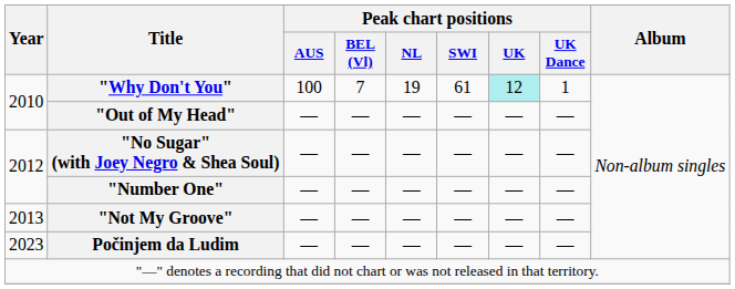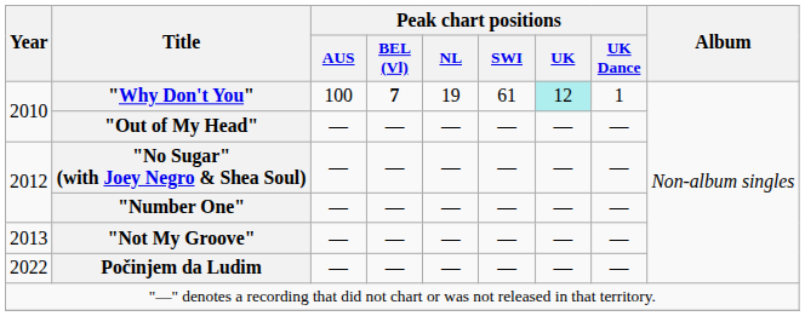 <table class="wikitable plainrowheaders" style="text-align:center;">
 <tr>
 <th scope="col" rowspan="2">Year</th>
 <th scope="col" rowspan="2">Title</th>
 <th scope="col" colspan="6">Peak chart positions</th>
 <th scope="col" rowspan="2">Album</th>
 </tr>
 <tr>
 <th scope="col" style="width:3em;font-size:85%;"><a href='#'>AUS</a><br></th>
 <th scope="col" style="width:3em;font-size:85%;"><a href='#'>BEL (Vl)</a><br></th>
 <th scope="col" style="width:3em;font-size:85%;"><a href='#'>NL</a><br></th>
 <th scope="col" style="width:3em;font-size:85%;"><a href='#'>SWI</a><br></th>
 <th scope="col" style="width:3em;font-size:85%;"><a href='#'>UK</a><br></th>
 <th scope="col" style="width:3em;font-size:85%;"><a href='#'>UK Dance</a></th>
 </tr>
 <tr>
 <td rowspan="2">2010</td>
 <th scope="row">"<a href='#'>Why Don't You</a>"</th>
 <td>100</td>
-<td>7</td>
+<td><strong>7</strong></td>
 <td>19</td>
 <td>61</td>
 <td style="background: paleturquoise;">12</td>
 <td>1</td>
 <td rowspan="6"><em>Non-album singles</em></td>
 </tr>
 <tr>
 <th scope="row">"Out of My Head"</th>
 <td>—</td>
 <td>—</td>
 <td>—</td>
 <td>—</td>
 <td>—</td>
 <td>—</td>
 </tr>
 <tr>
 <td rowspan="2">2012</td>
 <th scope="row">"No Sugar"<br><span>(with <a href='#'>Joey Negro</a> & Shea Soul)</span></th>
 <td>—</td>
 <td>—</td>
 <td>—</td>
 <td>—</td>
 <td>—</td>
 <td>—</td>
 </tr>
 <tr>
 <th scope="row">"Number One"</th>
 <td>—</td>
 <td>—</td>
 <td>—</td>
 <td>—</td>
 <td>—</td>
 <td>—</td>
 </tr>
 <tr>
 <td>2013</td>
 <th scope="row">"Not My Groove"</th>
 <td>—</td>
 <td>—</td>
 <td>—</td>
 <td>—</td>
 <td>—</td>
 <td>—</td>
 </tr>
 <tr>
-<td>2023</td>
+<td>2022</td>
 <th scope="row">Počinjem da Ludim</th>
 <td>—</td>
 <td>—</td>
 <td>—</td>
 <td>—</td>
 <td>—</td>
 <td>—</td>
 </tr>
 <tr>
 <td colspan="18" style="font-size:85%">"—" denotes a recording that did not chart or was not released in that territory.</td>
 </tr>
 <tr>
 </tr>
 </table>
